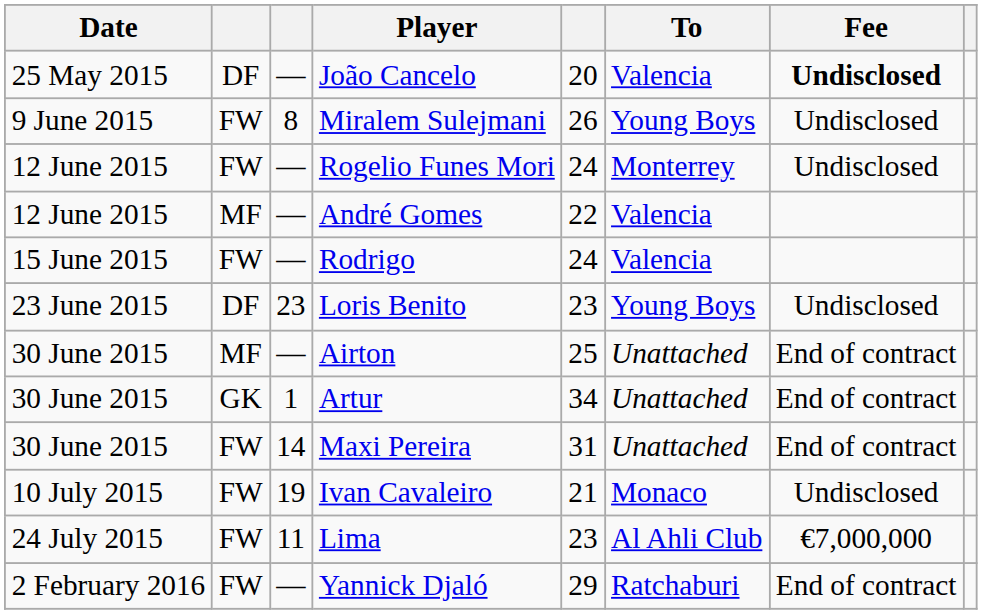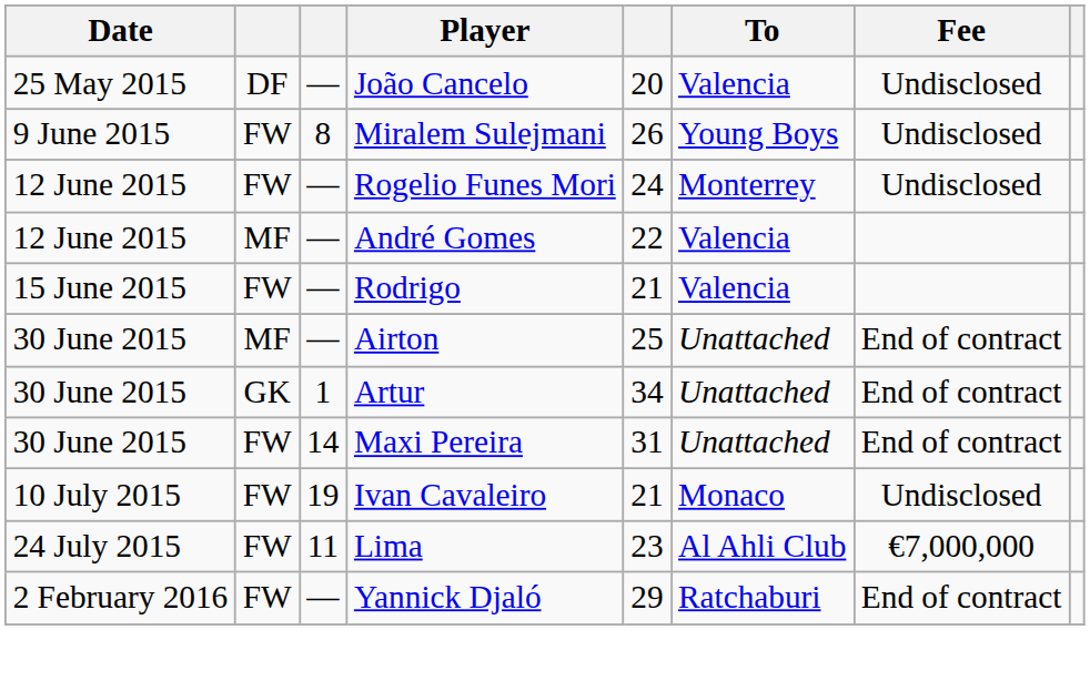 <table class="wikitable sortable" style="text-align:center;">
 <tr>
 <th>Date</th>
 <th></th>
 <th></th>
 <th>Player</th>
 <th></th>
 <th>To</th>
 <th>Fee</th>
 <th></th>
 </tr>
 <tr>
 <td align=left>25 May 2015</td>
 <td>DF</td>
 <td>—</td>
 <td align=left> <a href='#'>João Cancelo</a></td>
 <td>20</td>
 <td align=left> <a href='#'>Valencia</a></td>
-<td><strong>Undisclosed</strong></td>
+<td>Undisclosed</td>
 <td></td>
 </tr>
 <tr>
 <td align=left>9 June 2015</td>
 <td>FW</td>
 <td>8</td>
 <td align=left> <a href='#'>Miralem Sulejmani</a></td>
 <td>26</td>
 <td align=left> <a href='#'>Young Boys</a></td>
 <td>Undisclosed</td>
 <td></td>
 </tr>
 <tr>
 <td align=left>12 June 2015</td>
 <td>FW</td>
 <td>—</td>
 <td align=left> <a href='#'>Rogelio Funes Mori</a></td>
 <td>24</td>
 <td align=left> <a href='#'>Monterrey</a></td>
 <td>Undisclosed</td>
 <td></td>
 </tr>
 <tr>
 <td align=left>12 June 2015</td>
 <td>MF</td>
 <td>—</td>
 <td align=left> <a href='#'>André Gomes</a></td>
 <td>22</td>
 <td align=left> <a href='#'>Valencia</a></td>
 <td></td>
 <td></td>
 </tr>
 <tr>
 <td align=left>15 June 2015</td>
 <td>FW</td>
 <td>—</td>
 <td align=left> <a href='#'>Rodrigo</a></td>
-<td>24</td>
+<td>21</td>
 <td align=left> <a href='#'>Valencia</a></td>
 <td></td>
-<td></td>
-</tr>
-<tr>
-<td align=left>23 June 2015</td>
-<td>DF</td>
-<td>23</td>
-<td align=left> <a href='#'>Loris Benito</a></td>
-<td>23</td>
-<td align=left> <a href='#'>Young Boys</a></td>
-<td>Undisclosed</td>
 <td></td>
 </tr>
 <tr>
 <td align=left>30 June 2015</td>
 <td>MF</td>
 <td>—</td>
 <td align=left> <a href='#'>Airton</a></td>
 <td>25</td>
 <td align=left><em>Unattached</em></td>
 <td>End of contract</td>
 <td></td>
 </tr>
 <tr>
 <td align=left>30 June 2015</td>
 <td>GK</td>
 <td>1</td>
 <td align=left> <a href='#'>Artur</a></td>
 <td>34</td>
 <td align=left><em>Unattached</em></td>
 <td>End of contract</td>
 <td></td>
 </tr>
 <tr>
 <td align=left>30 June 2015</td>
 <td>FW</td>
 <td>14</td>
 <td align=left> <a href='#'>Maxi Pereira</a></td>
 <td>31</td>
 <td align=left><em>Unattached</em></td>
 <td>End of contract</td>
 <td></td>
 </tr>
 <tr>
 <td align=left>10 July 2015</td>
 <td>FW</td>
 <td>19</td>
 <td align=left> <a href='#'>Ivan Cavaleiro</a></td>
 <td>21</td>
 <td align=left> <a href='#'>Monaco</a></td>
 <td>Undisclosed</td>
 <td></td>
 </tr>
 <tr>
 <td align=left>24 July 2015</td>
 <td>FW</td>
 <td>11</td>
 <td align=left> <a href='#'>Lima</a></td>
 <td>23</td>
 <td align=left> <a href='#'>Al Ahli Club</a></td>
 <td>€7,000,000</td>
 <td></td>
 </tr>
 <tr>
 <td align=left>2 February 2016</td>
 <td>FW</td>
 <td>—</td>
 <td align=left> <a href='#'>Yannick Djaló</a></td>
 <td>29</td>
 <td align=left> <a href='#'>Ratchaburi</a></td>
 <td>End of contract</td>
 <td></td>
 </tr>
 </table>
